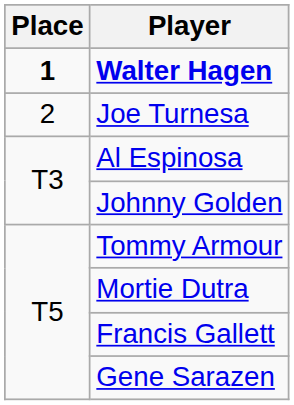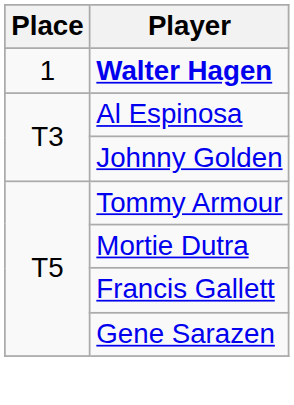 <table class=wikitable>
 <tr>
 <th>Place</th>
 <th>Player</th>
 </tr>
 <tr>
-<td align=center><strong>1</strong></td>
+<td align=center>1</td>
 <td> <strong><a href='#'>Walter Hagen</a></strong> </td>
-</tr>
-<tr>
-<td align=center>2</td>
-<td> <a href='#'>Joe Turnesa</a> </td>
 </tr>
 <tr>
 <td align=center rowspan=2>T3</td>
 <td> <a href='#'>Al Espinosa</a> </td>
 </tr>
 <tr>
 <td> <a href='#'>Johnny Golden</a></td>
 </tr>
 <tr>
 <td align=center rowspan=4>T5</td>
 <td> <a href='#'>Tommy Armour</a>  </td>
 </tr>
 <tr>
 <td> <a href='#'>Mortie Dutra</a></td>
 </tr>
 <tr>
 <td> <a href='#'>Francis Gallett</a></td>
 </tr>
 <tr>
 <td> <a href='#'>Gene Sarazen</a></td>
 </tr>
 </table>
